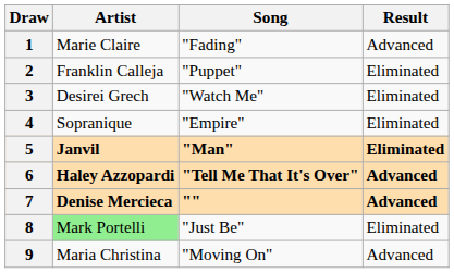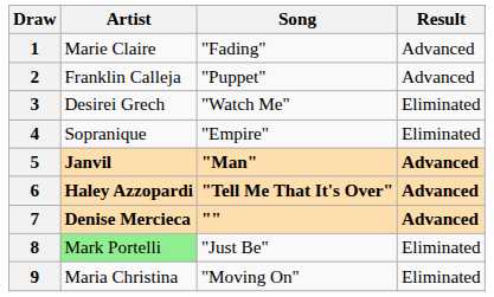 <table class="sortable wikitable plainrowheaders" style="margin: 1em auto 1em auto; text-align:left;">
 <tr>
 <th>Draw</th>
 <th>Artist</th>
 <th>Song</th>
 <th>Result</th>
 </tr>
 <tr>
 <th scope="row" style="text-align:center;">1</th>
 <td>Marie Claire</td>
 <td>"Fading"</td>
 <td>Advanced</td>
 </tr>
 <tr>
 <th scope="row" style="text-align:center;">2</th>
 <td>Franklin Calleja</td>
 <td>"Puppet"</td>
-<td>Eliminated</td>
+<td>Advanced</td>
 </tr>
 <tr>
 <th scope="row" style="text-align:center;">3</th>
 <td>Desirei Grech</td>
 <td>"Watch Me"</td>
 <td>Eliminated</td>
 </tr>
 <tr>
 <th scope="row" style="text-align:center;">4</th>
 <td>Sopranique</td>
 <td>"Empire"</td>
 <td>Eliminated</td>
 </tr>
 <tr style="font-weight:bold; background:navajowhite;">
 <th scope="row" style="text-align:center;">5</th>
 <td>Janvil</td>
 <td>"Man"</td>
-<td>Eliminated</td>
+<td>Advanced</td>
 </tr>
 <tr style="font-weight:bold; background:navajowhite;">
 <th scope="row" style="text-align:center;">6</th>
 <td>Haley Azzopardi</td>
 <td>"Tell Me That It's Over"</td>
 <td>Advanced</td>
 </tr>
 <tr style="font-weight:bold; background:navajowhite;">
 <th scope="row" style="text-align:center;">7</th>
 <td>Denise Mercieca</td>
 <td>""</td>
 <td>Advanced</td>
 </tr>
 <tr>
 <th scope="row" style="text-align:center;">8</th>
 <td style="background: lightgreen;">Mark Portelli</td>
 <td>"Just Be"</td>
 <td>Eliminated</td>
 </tr>
 <tr>
 <th scope="row" style="text-align:center;">9</th>
 <td>Maria Christina</td>
 <td>"Moving On"</td>
-<td>Advanced</td>
+<td>Eliminated</td>
 </tr>
 </table>
